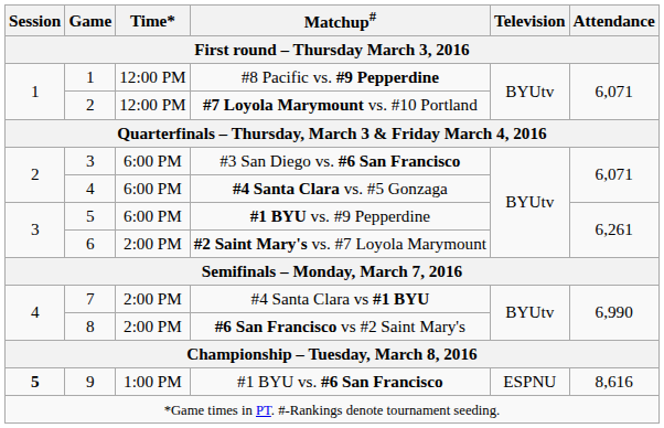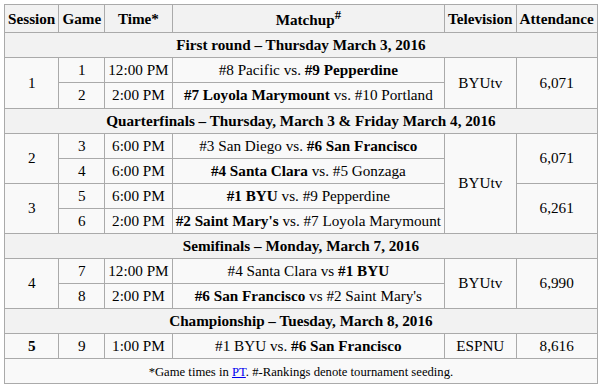 <table class="wikitable" style="font-size: 95%;text-align:center">
 <tr>
 <th>Session</th>
 <th>Game</th>
 <th>Time*</th>
 <th>Matchup<sup>#</sup></th>
 <th>Television</th>
 <th>Attendance</th>
 </tr>
 <tr>
 <th colspan=6>First round – Thursday March 3, 2016</th>
 </tr>
 <tr>
 <td rowspan=2>1</td>
 <td>1</td>
 <td>12:00 PM</td>
 <td>#8 Pacific vs. <strong>#9 Pepperdine</strong></td>
 <td rowspan=2><div>BYUtv</div></td>
 <td rowspan=2><div>6,071</div></td>
 </tr>
 <tr>
 <td>2</td>
-<td>12:00 PM</td>
+<td>2:00 PM</td>
 <td><strong>#7 Loyola Marymount</strong> vs. #10 Portland</td>
 </tr>
 <tr>
 <th colspan=6>Quarterfinals – Thursday, March 3 & Friday March 4, 2016</th>
 </tr>
 <tr>
 <td rowspan=2>2</td>
 <td>3</td>
 <td>6:00 PM</td>
 <td>#3 San Diego vs. <strong>#6 San Francisco</strong></td>
 <td rowspan=4><div>BYUtv</div></td>
 <td rowspan=2><div>6,071</div></td>
 </tr>
 <tr>
 <td>4</td>
 <td>6:00 PM</td>
 <td><strong>#4 Santa Clara</strong> vs. #5 Gonzaga</td>
 </tr>
 <tr>
 <td rowspan=2>3</td>
 <td>5</td>
 <td>6:00 PM</td>
 <td><strong>#1 BYU</strong> vs. #9 Pepperdine</td>
 <td rowspan=2><div>6,261</div></td>
 </tr>
 <tr>
 <td>6</td>
 <td>2:00 PM</td>
 <td><strong>#2 Saint Mary's</strong> vs. #7 Loyola Marymount</td>
 </tr>
 <tr>
 <th colspan=6>Semifinals – Monday, March 7, 2016</th>
 </tr>
 <tr>
 <td rowspan=2>4</td>
 <td>7</td>
-<td>2:00 PM</td>
+<td>12:00 PM</td>
 <td>#4 Santa Clara vs <strong>#1 BYU</strong></td>
 <td rowspan=2><div>BYUtv</div></td>
 <td rowspan=2><div>6,990</div></td>
 </tr>
 <tr>
 <td>8</td>
 <td>2:00 PM</td>
 <td><strong>#6 San Francisco</strong> vs #2 Saint Mary's</td>
 </tr>
 <tr>
 <th colspan=6>Championship – Tuesday, March 8, 2016</th>
 </tr>
 <tr>
 <td><strong>5</strong></td>
 <td>9</td>
 <td>1:00 PM</td>
 <td>#1 BYU vs. <strong>#6 San Francisco</strong></td>
 <td rowspan=1><div>ESPNU</div></td>
 <td rowspan=1><div>8,616</div></td>
 </tr>
 <tr>
 <td colspan=6><small>*Game times in <a href='#'>PT</a>. #-Rankings denote tournament seeding.</small></td>
 </tr>
 </table>
